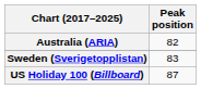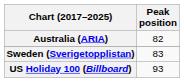 <table class="wikitable plainrowheaders sortable" style="text-align:center">
 <tr>
 <th scope="col">Chart (2017–2025)</th>
 <th scope="col">Peak<br>position</th>
 </tr>
 <tr>
 <th scope="row">Australia (<a href='#'>ARIA</a>)</th>
 <td>82</td>
 </tr>
 <tr>
 </tr>
 <tr>
 </tr>
 <tr>
 <th scope="row">Sweden (<a href='#'>Sverigetopplistan</a>)</th>
 <td>83</td>
 </tr>
 <tr>
 <th scope="row">US <a href='#'>Holiday 100</a> (<em><a href='#'>Billboard</a></em>)</th>
-<td>87</td>
+<td>93</td>
 </tr>
 </table>
